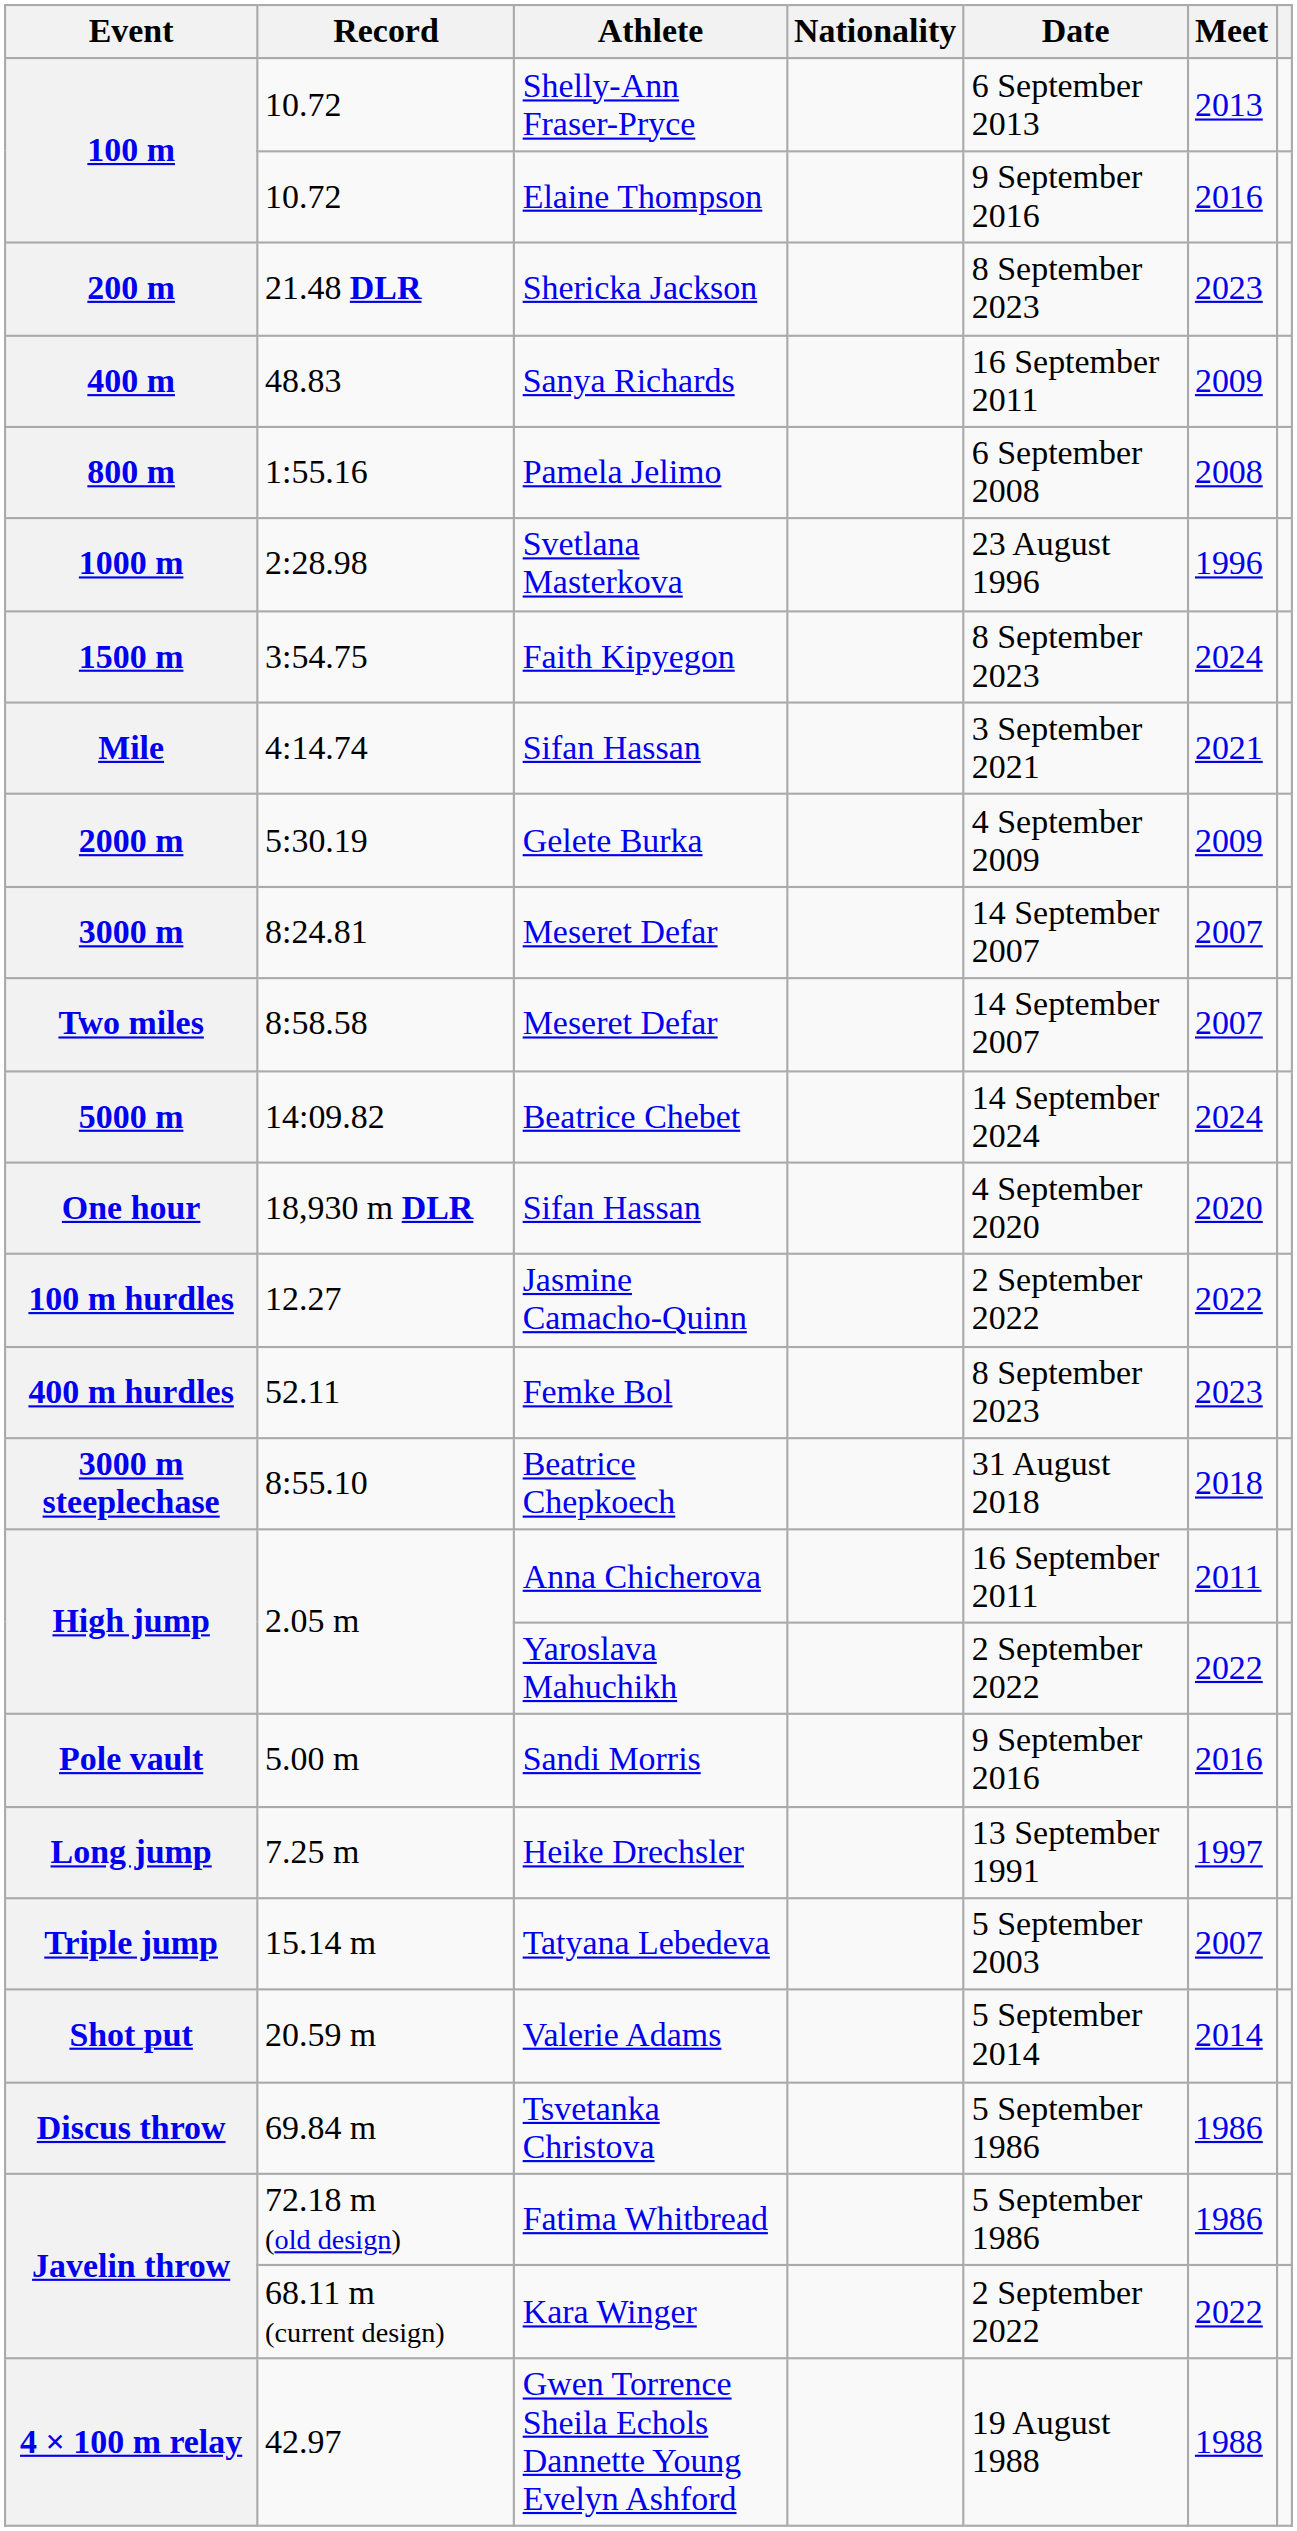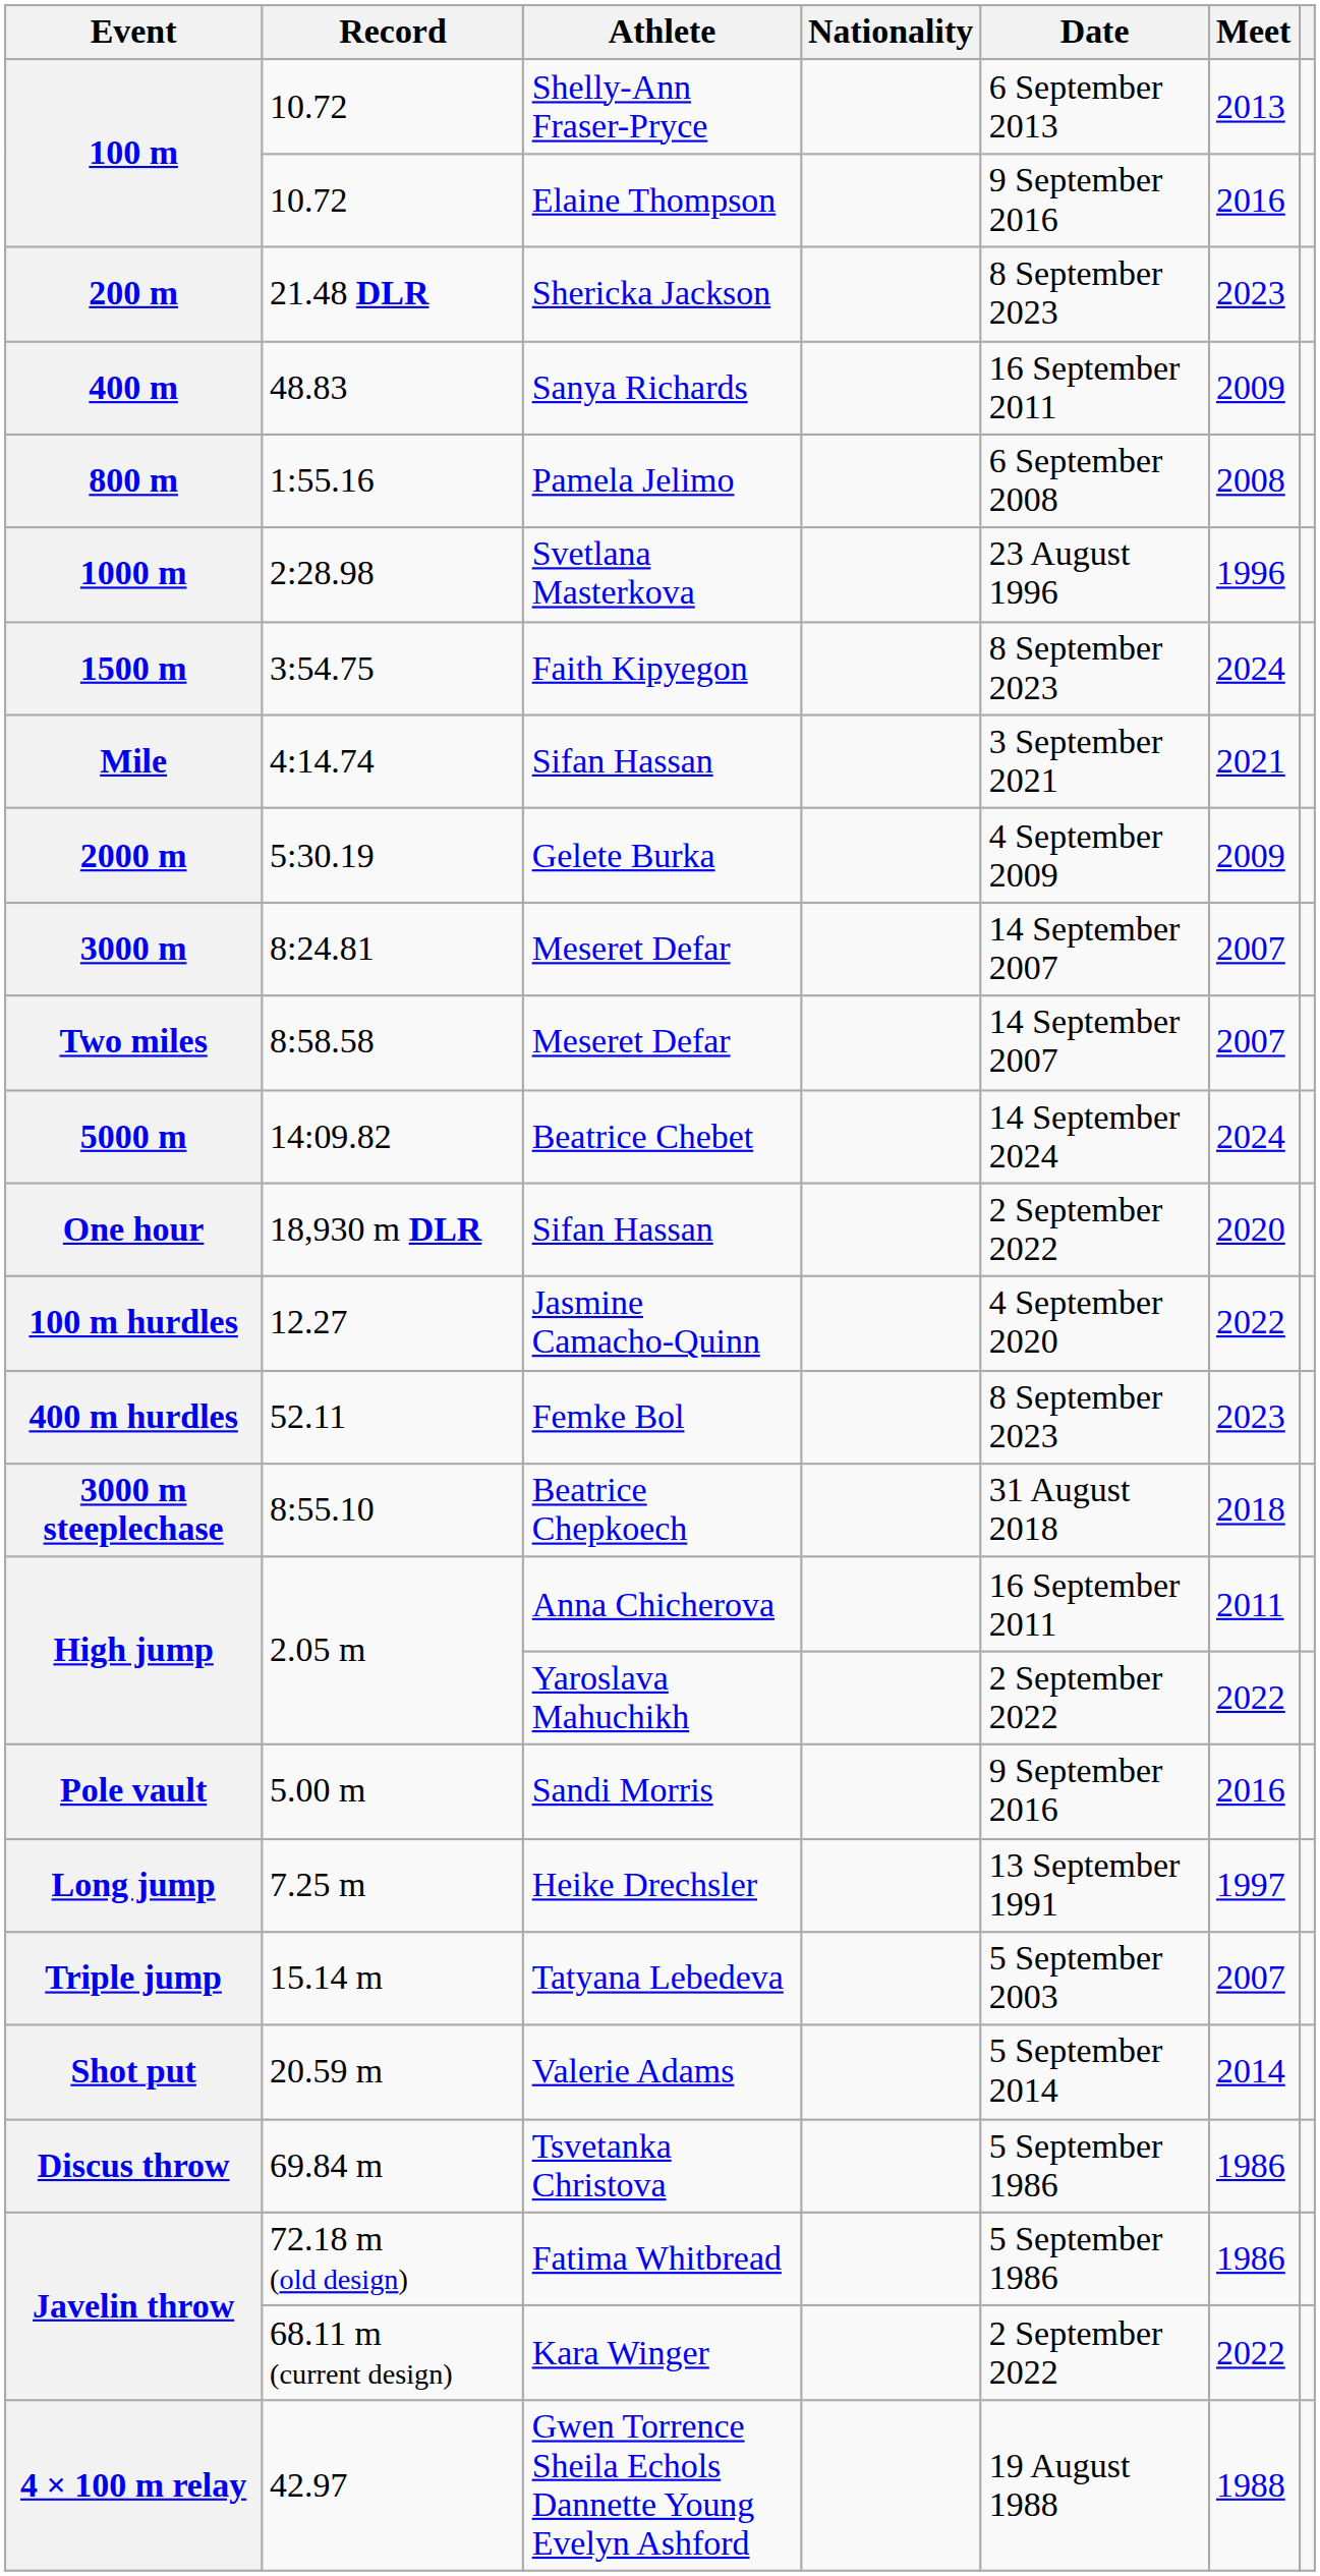 <table class="wikitable plainrowheaders sticky-header">
 <tr>
 <th scope="col">Event</th>
 <th scope="col">Record</th>
 <th scope="col">Athlete</th>
 <th scope="col">Nationality</th>
 <th scope="col">Date</th>
 <th scope="col">Meet</th>
 <th scope="col"></th>
 </tr>
 <tr>
 <th scope="rowgroup" rowspan=2><a href='#'>100 m</a></th>
 <td>10.72 </td>
 <td><a href='#'>Shelly-Ann Fraser-Pryce</a></td>
 <td></td>
 <td>6 September 2013</td>
 <td><a href='#'>2013</a></td>
 <td></td>
 </tr>
 <tr>
 <td>10.72 </td>
 <td><a href='#'>Elaine Thompson</a></td>
 <td></td>
 <td>9 September 2016</td>
 <td><a href='#'>2016</a></td>
 <td></td>
 </tr>
 <tr>
 <th scope="row"><a href='#'>200 m</a></th>
 <td>21.48  <strong><a href='#'>DLR</a></strong></td>
 <td><a href='#'>Shericka Jackson</a></td>
 <td></td>
 <td>8 September 2023</td>
 <td><a href='#'>2023</a></td>
 <td></td>
 </tr>
 <tr>
 <th scope="row"><a href='#'>400 m</a></th>
 <td>48.83</td>
 <td><a href='#'>Sanya Richards</a></td>
 <td></td>
 <td>16 September 2011</td>
 <td><a href='#'>2009</a></td>
 <td></td>
 </tr>
 <tr>
 <th scope="row"><a href='#'>800 m</a></th>
 <td>1:55.16</td>
 <td><a href='#'>Pamela Jelimo</a></td>
 <td></td>
 <td>6 September 2008</td>
 <td><a href='#'>2008</a></td>
 <td></td>
 </tr>
 <tr>
 <th scope="row"><a href='#'>1000 m</a></th>
 <td>2:28.98</td>
 <td><a href='#'>Svetlana Masterkova</a></td>
 <td></td>
 <td>23 August 1996</td>
 <td><a href='#'>1996</a></td>
 <td></td>
 </tr>
 <tr>
 <th scope="row"><a href='#'>1500 m</a></th>
 <td>3:54.75</td>
 <td><a href='#'>Faith Kipyegon</a></td>
 <td></td>
 <td>8 September 2023</td>
 <td><a href='#'>2024</a></td>
 <td></td>
 </tr>
 <tr>
 <th scope="row"><a href='#'>Mile</a></th>
 <td>4:14.74</td>
 <td><a href='#'>Sifan Hassan</a></td>
 <td></td>
 <td>3 September 2021</td>
 <td><a href='#'>2021</a></td>
 <td></td>
 </tr>
 <tr>
 <th scope="row"><a href='#'>2000 m</a></th>
 <td>5:30.19</td>
 <td><a href='#'>Gelete Burka</a></td>
 <td></td>
 <td>4 September 2009</td>
 <td><a href='#'>2009</a></td>
 <td></td>
 </tr>
 <tr>
 <th scope="row"><a href='#'>3000 m</a></th>
 <td>8:24.81</td>
 <td><a href='#'>Meseret Defar</a></td>
 <td></td>
 <td>14 September 2007</td>
 <td><a href='#'>2007</a></td>
 <td></td>
 </tr>
 <tr>
 <th scope="row"><a href='#'>Two miles</a></th>
 <td>8:58.58 <strong></strong></td>
 <td><a href='#'>Meseret Defar</a></td>
 <td></td>
 <td>14 September 2007</td>
 <td><a href='#'>2007</a></td>
 <td></td>
 </tr>
 <tr>
 <th scope="row"><a href='#'>5000 m</a></th>
 <td>14:09.82</td>
 <td><a href='#'>Beatrice Chebet</a></td>
 <td></td>
 <td>14 September 2024</td>
 <td><a href='#'>2024</a></td>
 <td></td>
 </tr>
 <tr>
 <th scope="row"><a href='#'>One hour</a></th>
 <td>18,930 m  <strong><a href='#'>DLR</a></strong></td>
 <td><a href='#'>Sifan Hassan</a></td>
 <td></td>
-<td>4 September 2020</td>
+<td>2 September 2022</td>
 <td><a href='#'>2020</a></td>
 <td></td>
 </tr>
 <tr>
 <th scope="row"><a href='#'>100 m hurdles</a></th>
 <td>12.27 </td>
 <td><a href='#'>Jasmine Camacho-Quinn</a></td>
 <td></td>
-<td>2 September 2022</td>
+<td>4 September 2020</td>
 <td><a href='#'>2022</a></td>
 <td></td>
 </tr>
 <tr>
 <th scope="row"><a href='#'>400 m hurdles</a></th>
 <td>52.11</td>
 <td><a href='#'>Femke Bol</a></td>
 <td></td>
 <td>8 September 2023</td>
 <td><a href='#'>2023</a></td>
 <td></td>
 </tr>
 <tr>
 <th scope="row"><a href='#'>3000 m steeplechase</a></th>
 <td>8:55.10</td>
 <td><a href='#'>Beatrice Chepkoech</a></td>
 <td></td>
 <td>31 August 2018</td>
 <td><a href='#'>2018</a></td>
 <td></td>
 </tr>
 <tr>
 <th scope="rowgroup" rowspan="2"><a href='#'>High jump</a></th>
 <td rowspan="2">2.05 m</td>
 <td><a href='#'>Anna Chicherova</a></td>
 <td></td>
 <td>16 September 2011</td>
 <td><a href='#'>2011</a></td>
 <td></td>
 </tr>
 <tr>
 <td><a href='#'>Yaroslava Mahuchikh</a></td>
 <td></td>
 <td>2 September 2022</td>
 <td><a href='#'>2022</a></td>
 <td></td>
 </tr>
 <tr>
 <th scope="row"><a href='#'>Pole vault</a></th>
 <td>5.00 m</td>
 <td><a href='#'>Sandi Morris</a></td>
 <td></td>
 <td>9 September 2016</td>
 <td><a href='#'>2016</a></td>
 <td></td>
 </tr>
 <tr>
 <th scope="row"><a href='#'>Long jump</a></th>
 <td>7.25 m </td>
 <td><a href='#'>Heike Drechsler</a></td>
 <td></td>
 <td>13 September 1991</td>
 <td><a href='#'>1997</a></td>
 <td></td>
 </tr>
 <tr>
 <th scope="row"><a href='#'>Triple jump</a></th>
 <td>15.14 m </td>
 <td><a href='#'>Tatyana Lebedeva</a></td>
 <td></td>
 <td>5 September 2003</td>
 <td><a href='#'>2007</a></td>
 <td></td>
 </tr>
 <tr>
 <th scope="row"><a href='#'>Shot put</a></th>
 <td>20.59 m</td>
 <td><a href='#'>Valerie Adams</a></td>
 <td></td>
 <td>5 September 2014</td>
 <td><a href='#'>2014</a></td>
 <td></td>
 </tr>
 <tr>
 <th scope="row"><a href='#'>Discus throw</a></th>
 <td>69.84 m</td>
 <td><a href='#'>Tsvetanka Christova</a></td>
 <td></td>
 <td>5 September 1986</td>
 <td><a href='#'>1986</a></td>
 <td></td>
 </tr>
 <tr>
 <th scope="rowgroup" rowspan="2"><a href='#'>Javelin throw</a></th>
 <td>72.18 m <small>(<a href='#'>old design</a>)</small></td>
 <td><a href='#'>Fatima Whitbread</a></td>
 <td></td>
 <td>5 September 1986</td>
 <td><a href='#'>1986</a></td>
 <td></td>
 </tr>
 <tr>
 <td>68.11 m <small>(current design)</small></td>
 <td><a href='#'>Kara Winger</a></td>
 <td></td>
 <td>2 September 2022</td>
 <td><a href='#'>2022</a></td>
 <td></td>
 </tr>
 <tr>
 <th scope="row"><a href='#'>4 × 100 m relay</a></th>
 <td>42.97</td>
 <td><a href='#'>Gwen Torrence</a><br><a href='#'>Sheila Echols</a><br><a href='#'>Dannette Young</a><br><a href='#'>Evelyn Ashford</a></td>
 <td></td>
 <td>19 August 1988</td>
 <td><a href='#'>1988</a></td>
 <td></td>
 </tr>
 </table>
